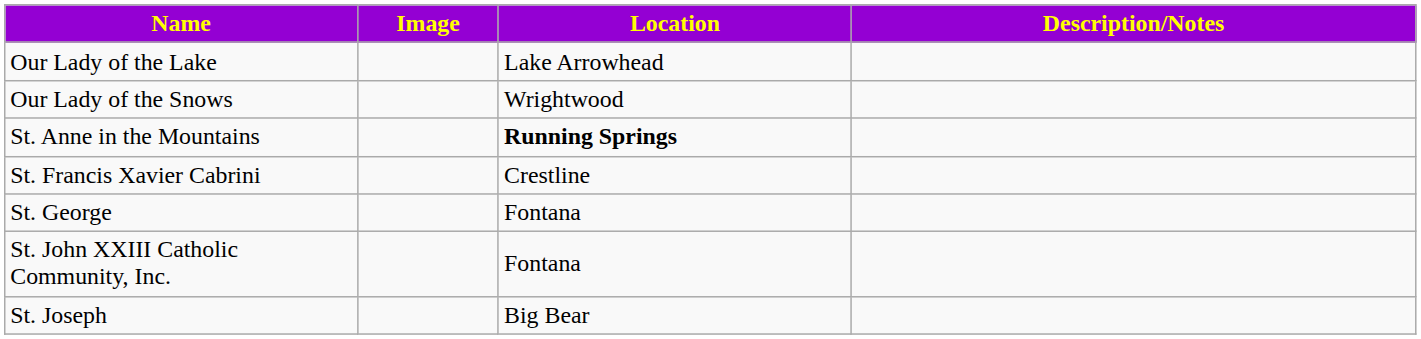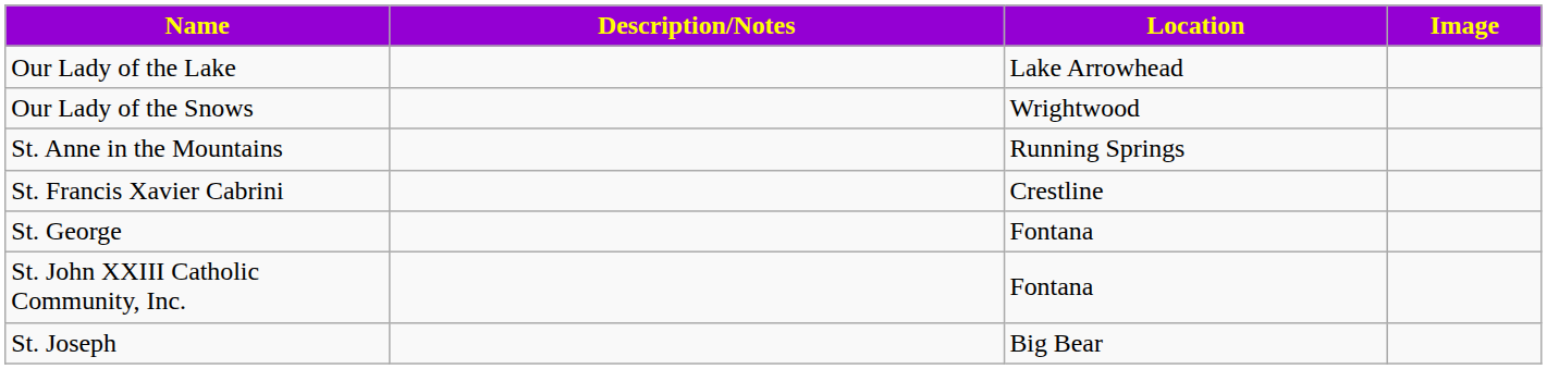 <table class="wikitable sortable" style="width:75%">
 <tr>
 <th style="background:darkviolet; color:yellow;" width="25%"><strong>Name</strong></th>
+<th style="background:darkviolet; color:yellow;" width="15"><strong>Description/Notes</strong></th>
+<th style="background:darkviolet; color:yellow;" width="25%"><strong>Location</strong></th>
 <th style="background:darkviolet; color:yellow;" width="10%"><strong>Image</strong></th>
-<th style="background:darkviolet; color:yellow;" width="25%"><strong>Location</strong></th>
-<th style="background:darkviolet; color:yellow;" width="15"><strong>Description/Notes</strong></th>
 </tr>
 <tr>
 <td>Our Lady of the Lake</td>
 <td></td>
 <td>Lake Arrowhead</td>
 <td></td>
 </tr>
 <tr>
 <td>Our Lady of the Snows</td>
 <td></td>
 <td>Wrightwood</td>
 <td></td>
 </tr>
 <tr>
 <td>St. Anne in the Mountains</td>
 <td></td>
-<td><strong>Running Springs</strong></td>
+<td>Running Springs</td>
 <td></td>
 </tr>
 <tr>
 <td>St. Francis Xavier Cabrini</td>
 <td></td>
 <td>Crestline</td>
 <td></td>
 </tr>
 <tr>
 <td>St. George</td>
 <td></td>
 <td>Fontana</td>
 <td></td>
 </tr>
 <tr>
 <td>St. John XXIII Catholic Community, Inc.</td>
 <td></td>
 <td>Fontana</td>
 <td></td>
 </tr>
 <tr>
 <td>St. Joseph</td>
 <td></td>
 <td>Big Bear</td>
 <td></td>
 </tr>
 </table>
